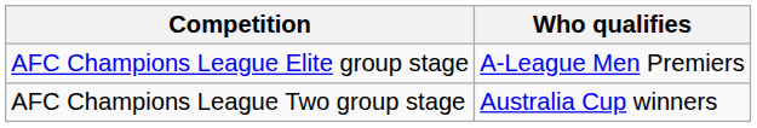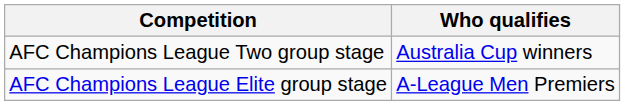 <table class="wikitable">
 <tr>
 <th>Competition</th>
 <th>Who qualifies</th>
 </tr>
 <tr>
+<td>AFC Champions League Two group stage</td>
+<td><a href='#'>Australia Cup</a> winners</td>
+</tr>
+<tr>
 <td><a href='#'>AFC Champions League Elite</a> group stage</td>
 <td><a href='#'>A-League Men</a> Premiers</td>
 </tr>
-<tr>
-<td>AFC Champions League Two group stage</td>
-<td><a href='#'>Australia Cup</a> winners</td>
-</tr>
 </table>
